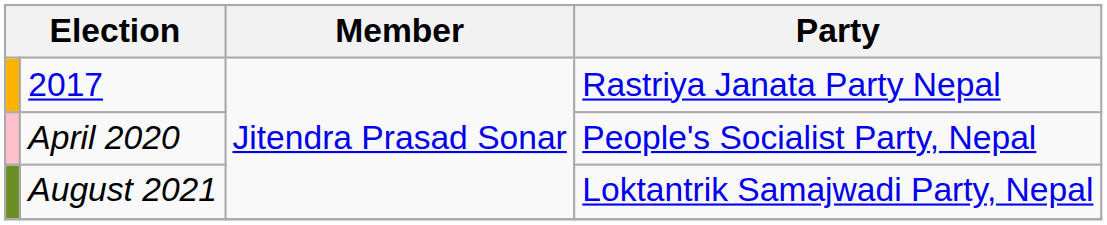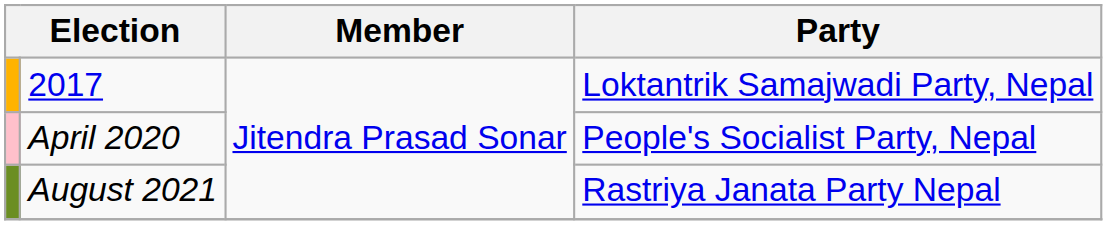 <table class="wikitable">
 <tr>
 <th colspan="2">Election</th>
 <th>Member</th>
 <th>Party</th>
 </tr>
 <tr>
 <td style="background-color:#ffb300"></td>
 <td><a href='#'>2017</a></td>
 <td rowspan="3"><a href='#'>Jitendra Prasad Sonar</a></td>
-<td><a href='#'>Rastriya Janata Party Nepal</a></td>
+<td><a href='#'>Loktantrik Samajwadi Party, Nepal</a></td>
 </tr>
 <tr>
 <td style="background-color:pink"></td>
 <td><em>April 2020</em></td>
 <td><a href='#'>People's Socialist Party, Nepal</a></td>
 </tr>
 <tr>
 <td style="background-color:olivedrab"></td>
 <td><em>August 2021</em></td>
-<td><a href='#'>Loktantrik Samajwadi Party, Nepal</a></td>
+<td><a href='#'>Rastriya Janata Party Nepal</a></td>
 </tr>
 <tr>
 </tr>
 </table>
